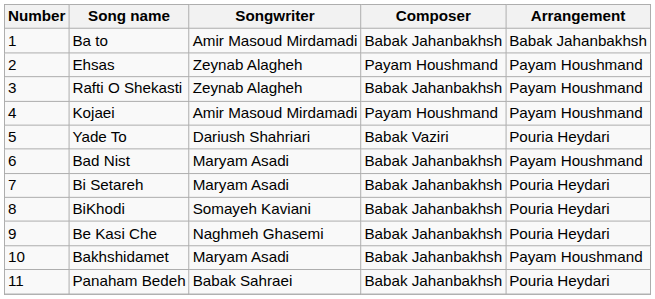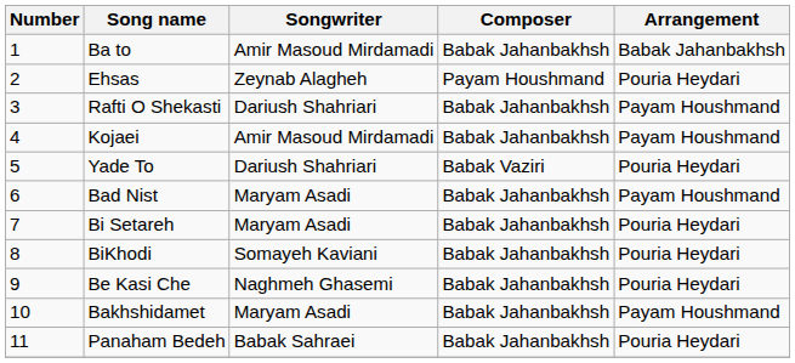 <table class="wikitable">
 <tr>
 <th>Number</th>
 <th>Song name</th>
 <th>Songwriter</th>
 <th>Composer</th>
 <th>Arrangement</th>
 </tr>
 <tr>
 <td>1</td>
 <td>Ba to</td>
 <td>Amir Masoud Mirdamadi</td>
 <td>Babak Jahanbakhsh</td>
 <td>Babak Jahanbakhsh</td>
 </tr>
 <tr>
 <td>2</td>
 <td>Ehsas</td>
 <td>Zeynab Alagheh</td>
 <td>Payam Houshmand</td>
-<td>Payam Houshmand</td>
+<td>Pouria Heydari</td>
 </tr>
 <tr>
 <td>3</td>
 <td>Rafti O Shekasti</td>
-<td>Zeynab Alagheh</td>
+<td>Dariush Shahriari</td>
 <td>Babak Jahanbakhsh</td>
 <td>Payam Houshmand</td>
 </tr>
 <tr>
 <td>4</td>
 <td>Kojaei</td>
 <td>Amir Masoud Mirdamadi</td>
-<td>Payam Houshmand</td>
+<td>Babak Jahanbakhsh</td>
 <td>Payam Houshmand</td>
 </tr>
 <tr>
 <td>5</td>
 <td>Yade To</td>
 <td>Dariush Shahriari</td>
 <td>Babak Vaziri</td>
 <td>Pouria Heydari</td>
 </tr>
 <tr>
 <td>6</td>
 <td>Bad Nist</td>
 <td>Maryam Asadi</td>
 <td>Babak Jahanbakhsh</td>
 <td>Payam Houshmand</td>
 </tr>
 <tr>
 <td>7</td>
 <td>Bi Setareh</td>
 <td>Maryam Asadi</td>
 <td>Babak Jahanbakhsh</td>
 <td>Pouria Heydari</td>
 </tr>
 <tr>
 <td>8</td>
 <td>BiKhodi</td>
 <td>Somayeh Kaviani</td>
 <td>Babak Jahanbakhsh</td>
 <td>Pouria Heydari</td>
 </tr>
 <tr>
 <td>9</td>
 <td>Be Kasi Che</td>
 <td>Naghmeh Ghasemi</td>
 <td>Babak Jahanbakhsh</td>
 <td>Pouria Heydari</td>
 </tr>
 <tr>
 <td>10</td>
 <td>Bakhshidamet</td>
 <td>Maryam Asadi</td>
 <td>Babak Jahanbakhsh</td>
 <td>Payam Houshmand</td>
 </tr>
 <tr>
 <td>11</td>
 <td>Panaham Bedeh</td>
 <td>Babak Sahraei</td>
 <td>Babak Jahanbakhsh</td>
 <td>Pouria Heydari</td>
 </tr>
 <tr>
 </tr>
 </table>
